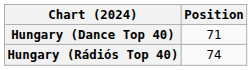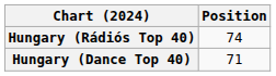 <table class="wikitable sortable plainrowheaders" style="text-align:center">
 <tr>
 <th scope="col">Chart (2024)</th>
 <th scope="col">Position</th>
 </tr>
 <tr>
+<th scope="row">Hungary (Rádiós Top 40)</th>
+<td>74</td>
+</tr>
+<tr>
 <th scope="row">Hungary (Dance Top 40)</th>
 <td>71</td>
 </tr>
-<tr>
-<th scope="row">Hungary (Rádiós Top 40)</th>
-<td>74</td>
-</tr>
 </table>
